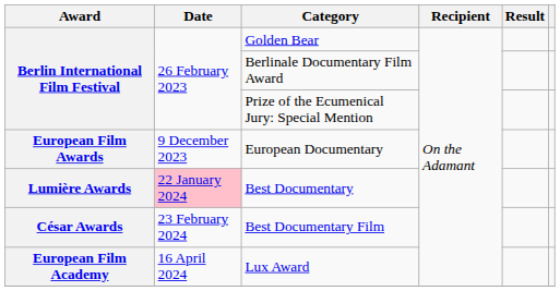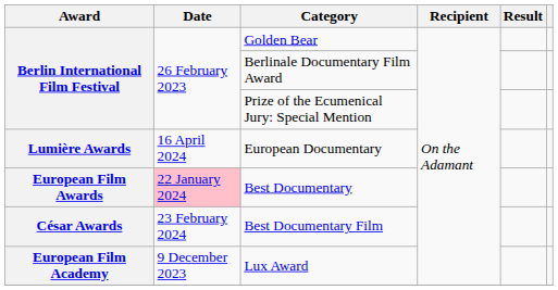 <table class="wikitable sortable plainrowheaders">
 <tr>
 <th>Award</th>
 <th>Date</th>
 <th>Category</th>
 <th>Recipient</th>
 <th>Result</th>
 <th></th>
 </tr>
 <tr>
 <th scope="row" rowspan="3"><a href='#'>Berlin International Film Festival</a></th>
 <td rowspan="3"><a href='#'>26 February 2023</a></td>
 <td><a href='#'>Golden Bear</a></td>
 <td rowspan="7"><em>On the Adamant</em></td>
 <td></td>
 <td align="center" rowspan="1"></td>
 </tr>
 <tr>
 <td>Berlinale Documentary Film Award</td>
 <td></td>
 <td align="center"></td>
 </tr>
 <tr>
 <td>Prize of the Ecumenical Jury: Special Mention</td>
 <td></td>
 <td align="center" rowspan="1"></td>
 </tr>
 <tr>
-<th scope="row"><a href='#'>European Film Awards</a></th>
-<td><a href='#'>9 December 2023</a></td>
+<th rowspan="1" scope="row"><a href='#'>Lumière Awards</a></th>
+<td><a href='#'>16 April 2024</a></td>
 <td>European Documentary</td>
 <td></td>
 <td style="text-align:center;"></td>
 </tr>
 <tr>
-<th rowspan="1" scope="row"><a href='#'>Lumière Awards</a></th>
+<th scope="row"><a href='#'>European Film Awards</a></th>
 <td rowspan="1" style="background: pink;"><a href='#'>22 January 2024</a></td>
 <td><a href='#'>Best Documentary</a></td>
 <td></td>
 <td rowspan="1" align="center"></td>
 </tr>
 <tr>
 <th scope="row"><a href='#'>César Awards</a></th>
 <td><a href='#'>23 February 2024</a></td>
 <td><a href='#'>Best Documentary Film</a></td>
 <td></td>
 <td align="center"></td>
 </tr>
 <tr>
 <th scope="row"><a href='#'>European Film Academy</a></th>
-<td><a href='#'>16 April 2024</a></td>
+<td><a href='#'>9 December 2023</a></td>
 <td><a href='#'>Lux Award</a></td>
 <td></td>
 <td align="center" rowspan="1"></td>
 </tr>
 <tr>
 </tr>
 </table>
